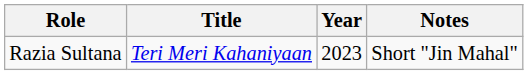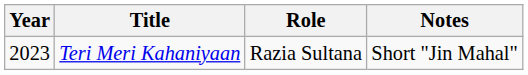 <table class="wikitable">
 <tr>
+<th>Year</th>
+<th>Title</th>
 <th>Role</th>
-<th>Title</th>
-<th>Year</th>
 <th>Notes</th>
 </tr>
 <tr>
+<td>2023</td>
+<td><em><a href='#'>Teri Meri Kahaniyaan</a></em></td>
 <td>Razia Sultana</td>
-<td><em><a href='#'>Teri Meri Kahaniyaan</a></em></td>
-<td>2023</td>
 <td>Short "Jin Mahal"</td>
 </tr>
 </table>
